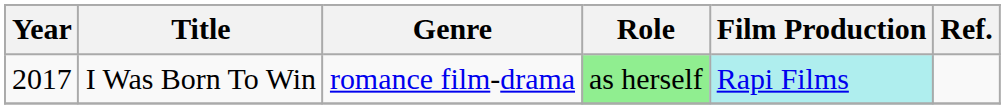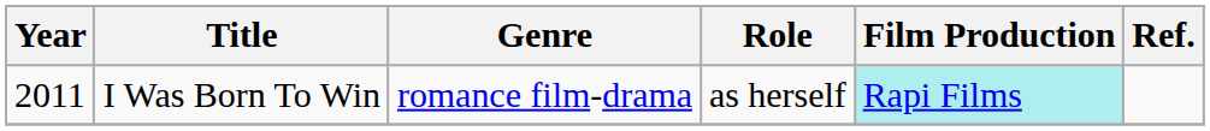 <table class="wikitable" style="font-size: 95%;">
 <tr>
 <th>Year</th>
 <th>Title</th>
 <th>Genre</th>
 <th>Role</th>
 <th>Film Production</th>
 <th>Ref.</th>
 </tr>
 <tr>
-<td>2017</td>
+<td>2011</td>
 <td>I Was Born To Win</td>
 <td><a href='#'>romance film</a>-<a href='#'>drama</a></td>
-<td style="background: lightgreen;">as herself</td>
+<td>as herself</td>
 <td style="background: paleturquoise;"><a href='#'>Rapi Films</a></td>
 <td></td>
 </tr>
 <tr>
 </tr>
 </table>
